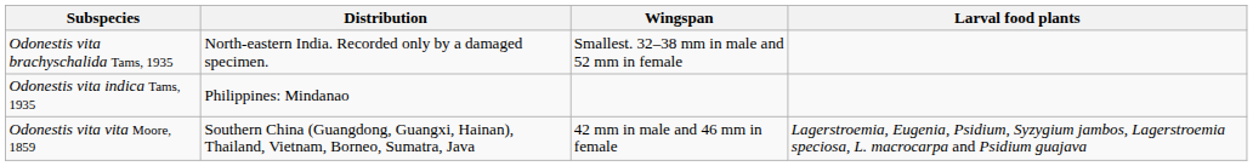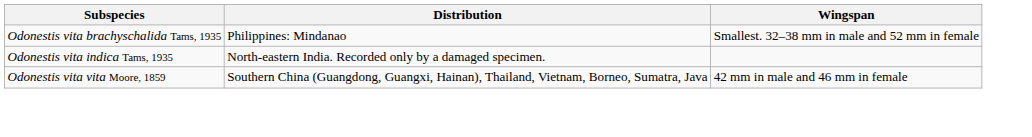 <table class="wikitable">
 <tr>
 <th>Subspecies</th>
 <th>Distribution</th>
 <th>Wingspan</th>
-<th>Larval food plants</th>
 </tr>
 <tr>
 <td><em>Odonestis vita brachyschalida</em> <small>Tams, 1935</small></td>
-<td>North-eastern India. Recorded only by a damaged specimen.</td>
+<td>Philippines: Mindanao</td>
 <td>Smallest. 32–38 mm in male and 52 mm in female</td>
-<td></td>
 </tr>
 <tr>
 <td><em>Odonestis vita indica</em> <small>Tams, 1935</small></td>
-<td>Philippines: Mindanao</td>
-<td></td>
+<td>North-eastern India. Recorded only by a damaged specimen.</td>
 <td></td>
 </tr>
 <tr>
 <td><em>Odonestis vita vita</em> <small>Moore, 1859</small></td>
 <td>Southern China (Guangdong, Guangxi, Hainan), Thailand, Vietnam, Borneo, Sumatra, Java</td>
 <td>42 mm in male and 46 mm in female</td>
-<td><em>Lagerstroemia</em>, <em>Eugenia</em>, <em>Psidium</em>, <em>Syzygium jambos</em>, <em>Lagerstroemia speciosa</em>, <em>L. macrocarpa</em> and <em>Psidium guajava</em></td>
 </tr>
 </table>
